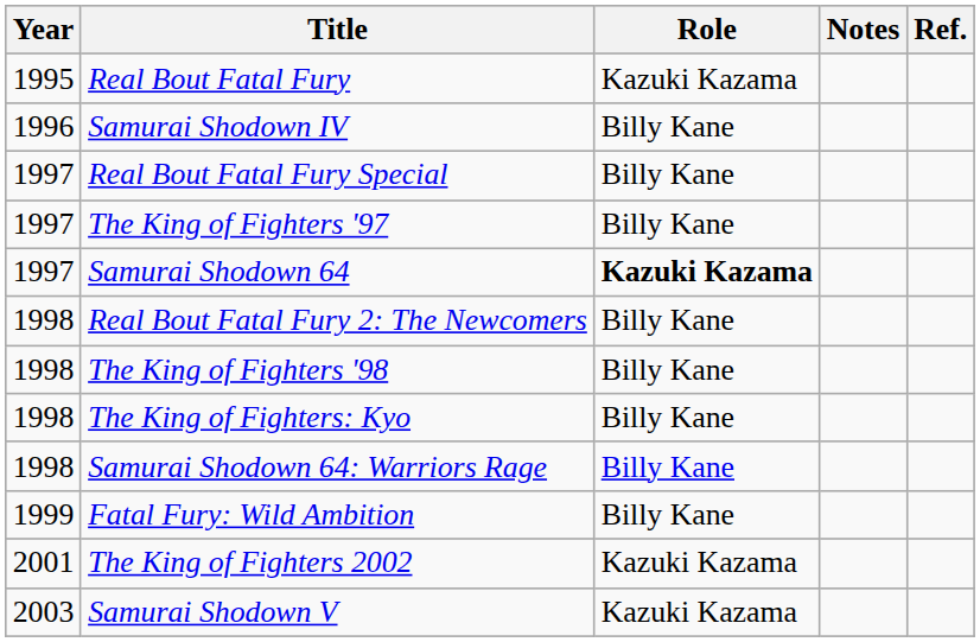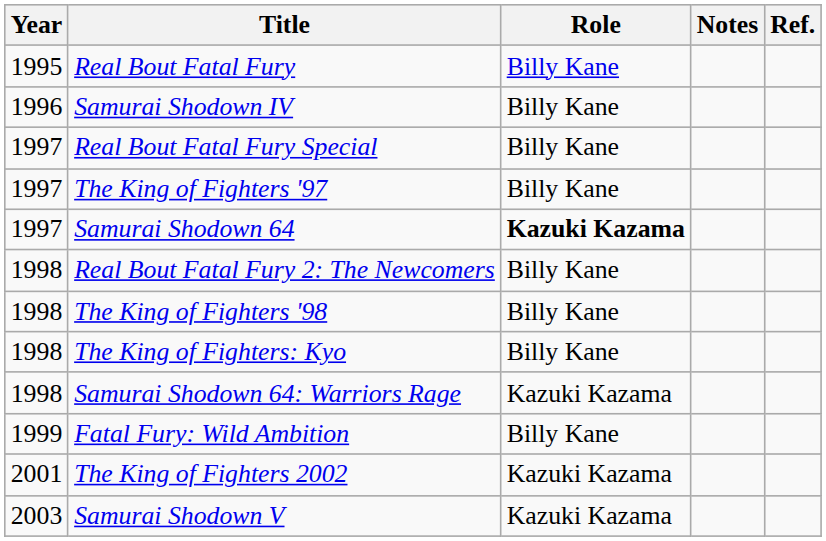 <table class="wikitable">
 <tr>
 <th>Year</th>
 <th>Title</th>
 <th>Role</th>
 <th>Notes</th>
 <th>Ref.</th>
 </tr>
 <tr>
 <td>1995</td>
 <td><em><a href='#'>Real Bout Fatal Fury</a></em></td>
-<td>Kazuki Kazama</td>
+<td><a href='#'>Billy Kane</a></td>
 <td></td>
 <td></td>
 </tr>
 <tr>
 <td>1996</td>
 <td><em><a href='#'>Samurai Shodown IV</a></em></td>
 <td>Billy Kane</td>
 <td></td>
 <td></td>
 </tr>
 <tr>
 <td>1997</td>
 <td><em><a href='#'>Real Bout Fatal Fury Special</a></em></td>
 <td>Billy Kane</td>
 <td></td>
 <td></td>
 </tr>
 <tr>
 <td>1997</td>
 <td><em><a href='#'>The King of Fighters '97</a></em></td>
 <td>Billy Kane</td>
 <td></td>
 <td></td>
 </tr>
 <tr>
 <td>1997</td>
 <td><em><a href='#'>Samurai Shodown 64</a></em></td>
 <td><strong>Kazuki Kazama</strong></td>
 <td></td>
 <td></td>
 </tr>
 <tr>
 <td>1998</td>
 <td><em><a href='#'>Real Bout Fatal Fury 2: The Newcomers</a></em></td>
 <td>Billy Kane</td>
 <td></td>
 <td></td>
 </tr>
 <tr>
 <td>1998</td>
 <td><em><a href='#'>The King of Fighters '98</a></em></td>
 <td>Billy Kane</td>
 <td></td>
 <td></td>
 </tr>
 <tr>
 <td>1998</td>
 <td><em><a href='#'>The King of Fighters: Kyo</a></em></td>
 <td>Billy Kane</td>
 <td></td>
 <td></td>
 </tr>
 <tr>
 <td>1998</td>
 <td><em><a href='#'>Samurai Shodown 64: Warriors Rage</a></em></td>
-<td><a href='#'>Billy Kane</a></td>
+<td>Kazuki Kazama</td>
 <td></td>
 <td></td>
 </tr>
 <tr>
 <td>1999</td>
 <td><em><a href='#'>Fatal Fury: Wild Ambition</a></em></td>
 <td>Billy Kane</td>
 <td></td>
 <td></td>
 </tr>
 <tr>
 <td>2001</td>
 <td><em><a href='#'>The King of Fighters 2002</a></em></td>
 <td>Kazuki Kazama</td>
 <td></td>
 <td></td>
 </tr>
 <tr>
 <td>2003</td>
 <td><em><a href='#'>Samurai Shodown V</a></em></td>
 <td>Kazuki Kazama</td>
 <td></td>
 <td></td>
 </tr>
 </table>
